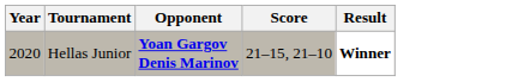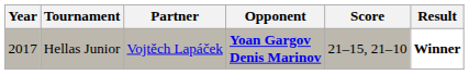 <table class="sortable wikitable" style="font-size: 90%;">
 <tr>
 <th>Year</th>
 <th>Tournament</th>
+<th>Partner</th>
 <th>Opponent</th>
 <th>Score</th>
 <th>Result</th>
 </tr>
 <tr style="background:#BDB8AD">
-<td align="center">2020</td>
+<td align="center">2017</td>
 <td align="left">Hellas Junior</td>
+<td align="left"> <a href='#'>Vojtěch Lapáček</a></td>
 <td align="left"><strong> <a href='#'>Yoan Gargov</a><br> <a href='#'>Denis Marinov</a></strong></td>
 <td align="left">21–15, 21–10</td>
 <td style="text-align:left; background:white"> <strong>Winner</strong></td>
 </tr>
 </table>
